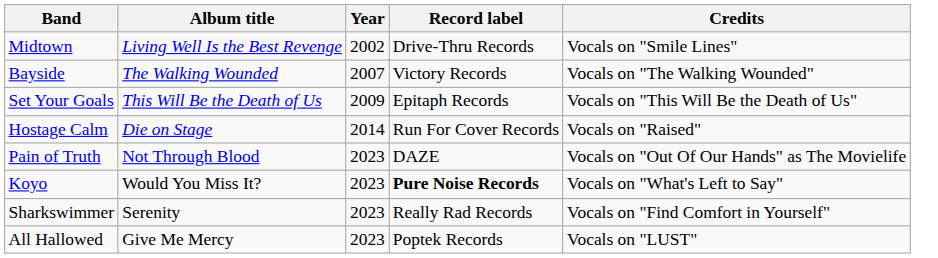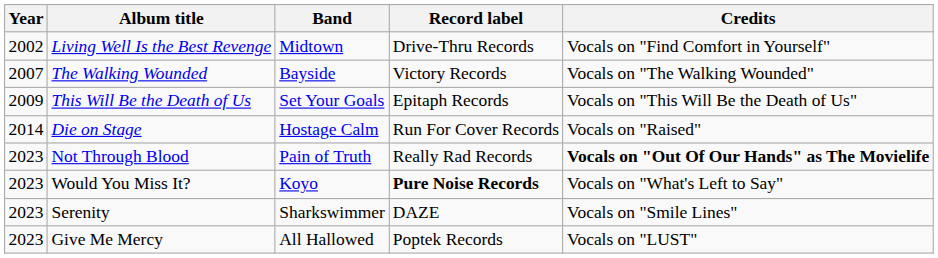 <table class="wikitable">
 <tr>
+<th>Year</th>
+<th>Album title</th>
 <th>Band</th>
-<th>Album title</th>
-<th>Year</th>
 <th>Record label</th>
 <th>Credits</th>
 </tr>
 <tr>
+<td>2002</td>
+<td><em><a href='#'>Living Well Is the Best Revenge</a></em></td>
 <td><a href='#'>Midtown</a></td>
-<td><em><a href='#'>Living Well Is the Best Revenge</a></em></td>
-<td>2002</td>
 <td>Drive-Thru Records</td>
-<td>Vocals on "Smile Lines"</td>
+<td>Vocals on "Find Comfort in Yourself"</td>
 </tr>
 <tr>
+<td>2007</td>
+<td><em><a href='#'>The Walking Wounded</a></em></td>
 <td><a href='#'>Bayside</a></td>
-<td><em><a href='#'>The Walking Wounded</a></em></td>
-<td>2007</td>
 <td>Victory Records</td>
 <td>Vocals on "The Walking Wounded"</td>
 </tr>
 <tr>
+<td>2009</td>
+<td><em><a href='#'>This Will Be the Death of Us</a></em></td>
 <td><a href='#'>Set Your Goals</a></td>
-<td><em><a href='#'>This Will Be the Death of Us</a></em></td>
-<td>2009</td>
 <td>Epitaph Records</td>
 <td>Vocals on "This Will Be the Death of Us"</td>
 </tr>
 <tr>
+<td>2014</td>
+<td><em><a href='#'>Die on Stage</a></em></td>
 <td><a href='#'>Hostage Calm</a></td>
-<td><em><a href='#'>Die on Stage</a></em></td>
-<td>2014</td>
 <td>Run For Cover Records</td>
 <td>Vocals on "Raised"</td>
 </tr>
 <tr>
+<td>2023</td>
+<td><a href='#'>Not Through Blood</a></td>
 <td><a href='#'>Pain of Truth</a></td>
-<td><a href='#'>Not Through Blood</a></td>
-<td>2023</td>
-<td>DAZE</td>
-<td>Vocals on "Out Of Our Hands" as The Movielife</td>
+<td>Really Rad Records</td>
+<td><strong>Vocals on "Out Of Our Hands" as The Movielife</strong></td>
 </tr>
 <tr>
+<td>2023</td>
+<td>Would You Miss It?</td>
 <td><a href='#'>Koyo</a></td>
-<td>Would You Miss It?</td>
-<td>2023</td>
 <td><strong>Pure Noise Records</strong></td>
 <td>Vocals on "What's Left to Say"</td>
 </tr>
 <tr>
+<td>2023</td>
+<td>Serenity</td>
 <td>Sharkswimmer</td>
-<td>Serenity</td>
-<td>2023</td>
-<td>Really Rad Records</td>
-<td>Vocals on "Find Comfort in Yourself"</td>
+<td>DAZE</td>
+<td>Vocals on "Smile Lines"</td>
 </tr>
 <tr>
+<td>2023</td>
+<td>Give Me Mercy</td>
 <td>All Hallowed</td>
-<td>Give Me Mercy</td>
-<td>2023</td>
 <td>Poptek Records</td>
 <td>Vocals on "LUST"</td>
 </tr>
 </table>
